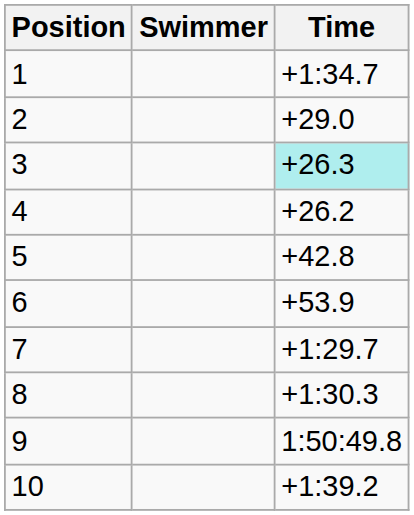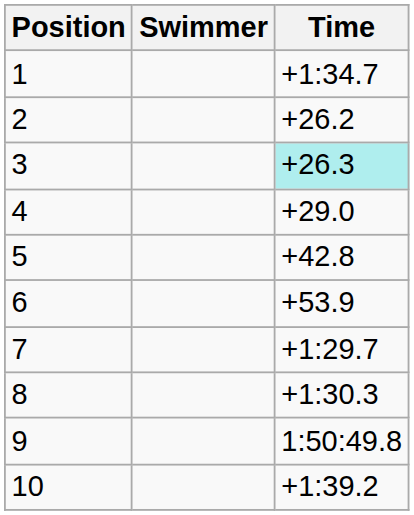 <table class="wikitable">
 <tr>
 <th>Position</th>
 <th>Swimmer</th>
 <th>Time</th>
 </tr>
 <tr>
 <td>1</td>
 <td></td>
 <td>+1:34.7</td>
 </tr>
 <tr>
 <td>2</td>
 <td></td>
-<td>+29.0</td>
+<td>+26.2</td>
 </tr>
 <tr>
 <td>3</td>
 <td></td>
 <td style="background: paleturquoise;">+26.3</td>
 </tr>
 <tr>
 <td>4</td>
 <td></td>
-<td>+26.2</td>
+<td>+29.0</td>
 </tr>
 <tr>
 <td>5</td>
 <td></td>
 <td>+42.8</td>
 </tr>
 <tr>
 <td>6</td>
 <td></td>
 <td>+53.9</td>
 </tr>
 <tr>
 <td>7</td>
 <td></td>
 <td>+1:29.7</td>
 </tr>
 <tr>
 <td>8</td>
 <td></td>
 <td>+1:30.3</td>
 </tr>
 <tr>
 <td>9</td>
 <td></td>
 <td>1:50:49.8</td>
 </tr>
 <tr>
 <td>10</td>
 <td></td>
 <td>+1:39.2</td>
 </tr>
 </table>
